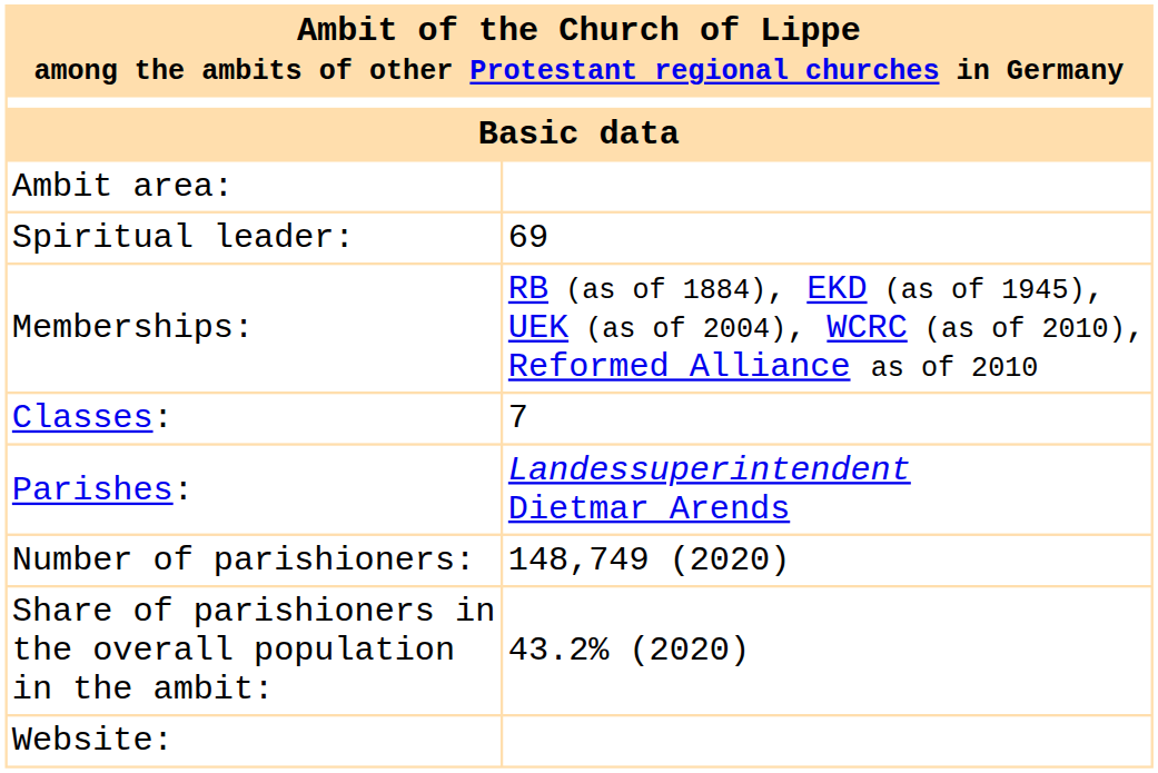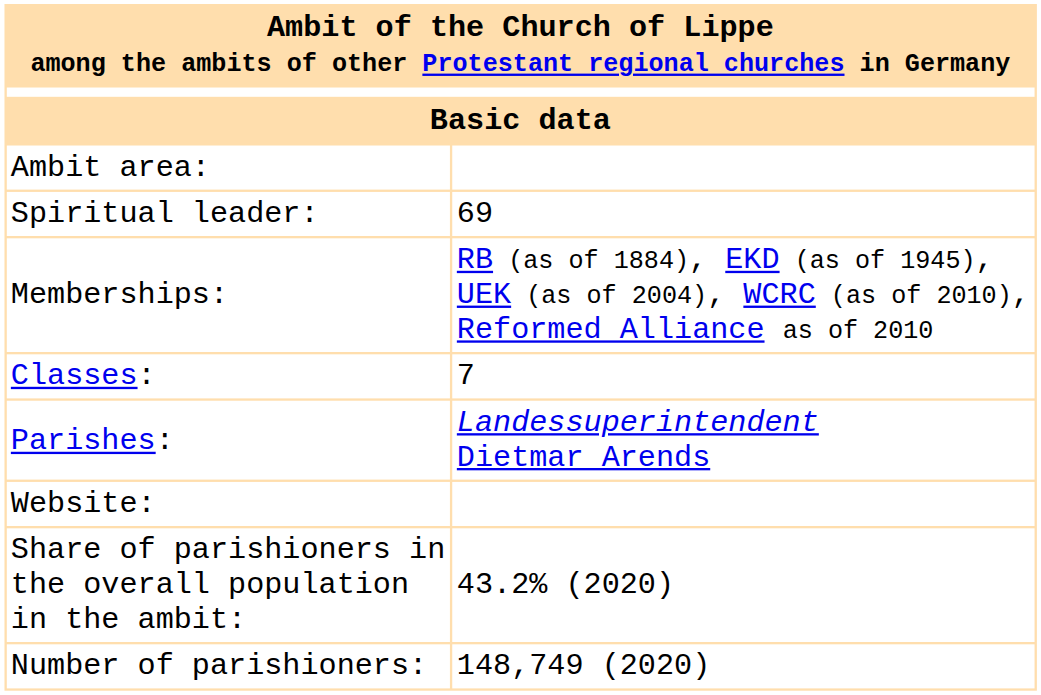 <table border="0" cellpadding="2" cellspacing="1" style="float:right; empty-cells:show; margin-left:1em; margin-bottom:0.5em; background:#FFDEAD;">
 <tr>
 <th colspan="2">Ambit of the Church of Lippe <br><small>among the ambits of other <a href='#'>Protestant regional churches</a> in Germany</small></th>
 </tr>
 <tr --- bgcolor="#FFFFFF">
 <td colspan="2" align="center"></td>
 </tr>
 <tr>
 <th colspan="2">Basic data</th>
 </tr>
 <tr style="background: #ffffff;">
 <td>Ambit area:</td>
 <td></td>
 </tr>
 <tr style="background: #ffffff;">
 <td>Spiritual leader:</td>
 <td>69</td>
 </tr>
 <tr style="background: #ffffff;">
 <td>Memberships:</td>
 <td><a href='#'>RB</a><small> (as of 1884)</small>, <a href='#'>EKD</a><small> (as of  1945)</small>, <br><a href='#'>UEK</a><small> (as of 2004)</small>, <a href='#'>WCRC</a><small> (as of 2010)</small>, <br><a href='#'>Reformed Alliance</a> <small> as of 2010 </small></td>
 </tr>
 <tr style="background: #ffffff;">
 <td><a href='#'>Classes</a>:</td>
 <td>7</td>
 </tr>
 <tr style="background: #ffffff;">
 <td><a href='#'>Parishes</a>:</td>
 <td><em><a href='#'>Landessuperintendent</a></em><br><a href='#'>Dietmar Arends</a></td>
 </tr>
 <tr style="background: #ffffff;">
-<td>Number of parishioners:</td>
-<td>148,749 (2020)</td>
+<td>Website:</td>
+<td></td>
 </tr>
 <tr style="background: #ffffff;">
 <td>Share of parishioners in <br>the overall population <br>in the ambit:</td>
 <td>43.2% (2020)</td>
 </tr>
 <tr style="background: #ffffff;">
-<td>Website:</td>
-<td></td>
+<td>Number of parishioners:</td>
+<td>148,749 (2020)</td>
 </tr>
 </table>
